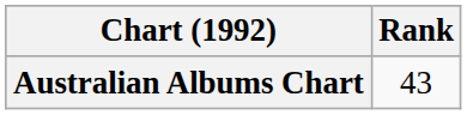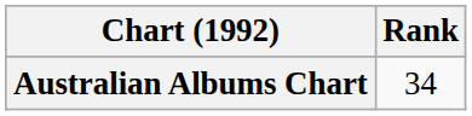 <table class="wikitable plainrowheaders" style="text-align:center">
 <tr>
 <th scope="col">Chart (1992)</th>
 <th scope="col">Rank</th>
 </tr>
 <tr>
 <th scope="row">Australian Albums Chart</th>
-<td>43</td>
+<td>34</td>
 </tr>
 </table>
